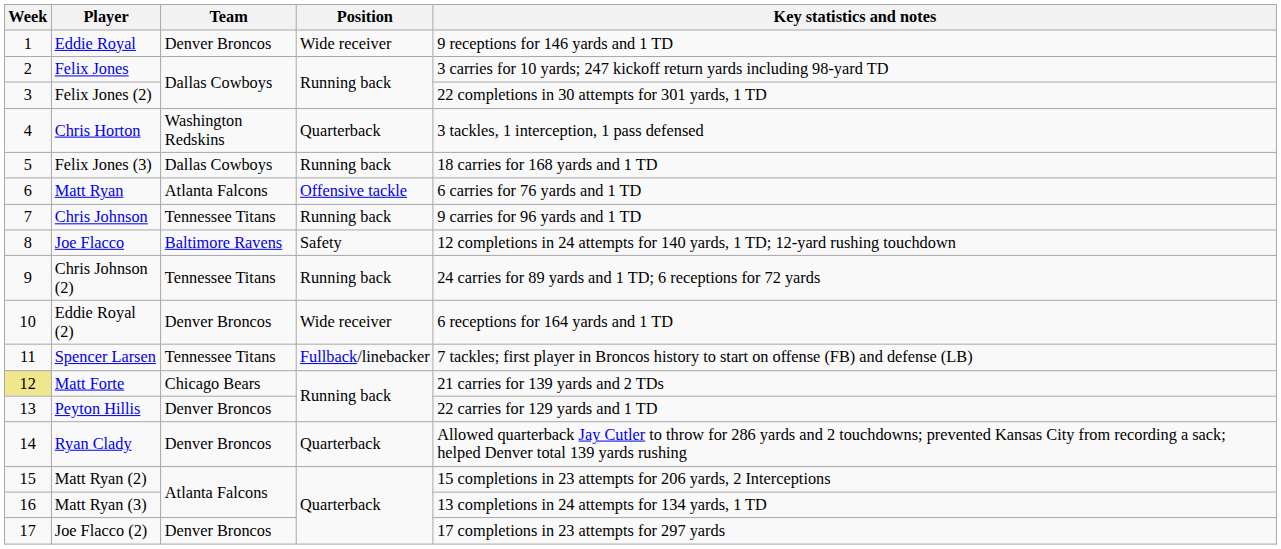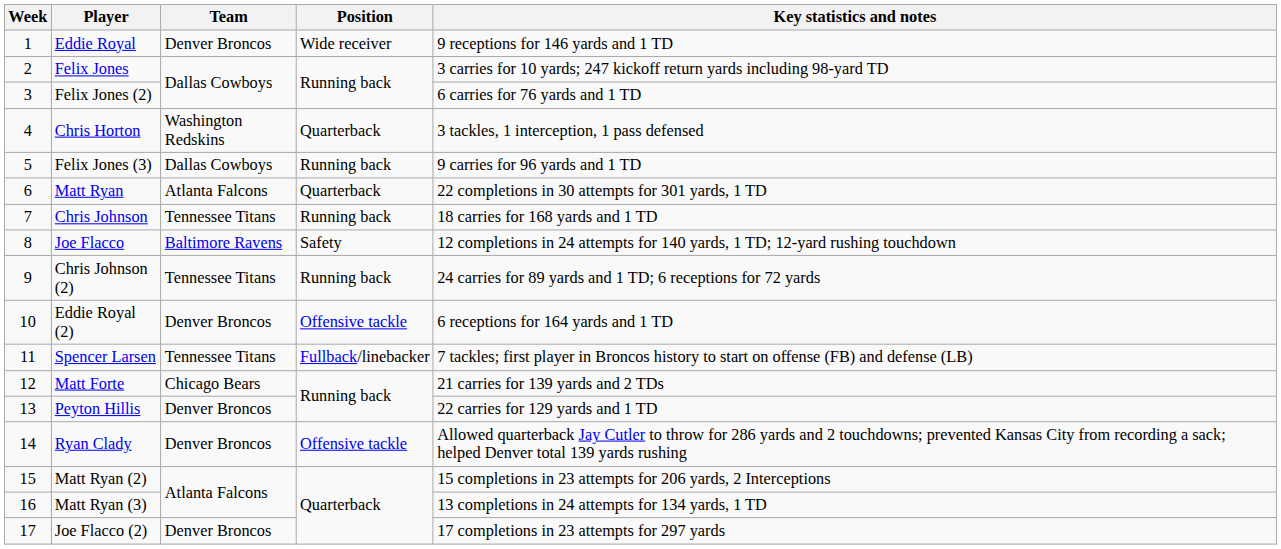 <table class="wikitable sortable">
 <tr>
 <th>Week</th>
 <th>Player</th>
 <th>Team</th>
 <th>Position</th>
 <th>Key statistics and notes</th>
 </tr>
 <tr>
 <td align=center>1</td>
 <td><a href='#'>Eddie Royal</a></td>
 <td>Denver Broncos</td>
 <td>Wide receiver</td>
 <td>9 receptions for 146 yards and 1 TD</td>
 </tr>
 <tr>
 <td align=center>2</td>
 <td><a href='#'>Felix Jones</a></td>
 <td rowspan="2">Dallas Cowboys</td>
 <td rowspan="2">Running back</td>
 <td>3 carries for 10 yards; 247 kickoff return yards including 98-yard TD</td>
 </tr>
 <tr>
 <td align=center>3</td>
 <td>Felix Jones (2)</td>
-<td>22 completions in 30 attempts for 301 yards, 1 TD</td>
+<td>6 carries for 76 yards and 1 TD</td>
 </tr>
 <tr>
 <td align=center>4</td>
 <td><a href='#'>Chris Horton</a></td>
 <td>Washington Redskins</td>
 <td>Quarterback</td>
 <td>3 tackles, 1 interception, 1 pass defensed</td>
 </tr>
 <tr>
 <td align=center>5</td>
 <td>Felix Jones (3)</td>
 <td>Dallas Cowboys</td>
 <td>Running back</td>
-<td>18 carries for 168 yards and 1 TD</td>
+<td>9 carries for 96 yards and 1 TD</td>
 </tr>
 <tr>
 <td align=center>6</td>
 <td><a href='#'>Matt Ryan</a></td>
 <td>Atlanta Falcons</td>
-<td><a href='#'>Offensive tackle</a></td>
-<td>6 carries for 76 yards and 1 TD</td>
+<td>Quarterback</td>
+<td>22 completions in 30 attempts for 301 yards, 1 TD</td>
 </tr>
 <tr>
 <td align=center>7</td>
 <td><a href='#'>Chris Johnson</a></td>
 <td>Tennessee Titans</td>
 <td>Running back</td>
-<td>9 carries for 96 yards and 1 TD</td>
+<td>18 carries for 168 yards and 1 TD</td>
 </tr>
 <tr>
 <td align=center>8</td>
 <td><a href='#'>Joe Flacco</a></td>
 <td><a href='#'>Baltimore Ravens</a></td>
 <td>Safety</td>
 <td>12 completions in 24 attempts for 140 yards, 1 TD; 12-yard rushing touchdown</td>
 </tr>
 <tr>
 <td align=center>9</td>
 <td>Chris Johnson (2)</td>
 <td>Tennessee Titans</td>
 <td>Running back</td>
 <td>24 carries for 89 yards and 1 TD; 6 receptions for 72 yards</td>
 </tr>
 <tr>
 <td align=center>10</td>
 <td>Eddie Royal (2)</td>
 <td>Denver Broncos</td>
-<td>Wide receiver</td>
+<td><a href='#'>Offensive tackle</a></td>
 <td>6 receptions for 164 yards and 1 TD</td>
 </tr>
 <tr>
 <td align=center>11</td>
 <td><a href='#'>Spencer Larsen</a></td>
 <td>Tennessee Titans</td>
 <td><a href='#'>Fullback</a>/linebacker</td>
 <td>7 tackles; first player in Broncos history to start on offense (FB) and defense (LB)</td>
 </tr>
 <tr>
-<td align=center style="background: khaki;">12</td>
+<td align=center>12</td>
 <td><a href='#'>Matt Forte</a></td>
 <td>Chicago Bears</td>
 <td rowspan="2">Running back</td>
 <td>21 carries for 139 yards and 2 TDs</td>
 </tr>
 <tr>
 <td align=center>13</td>
 <td><a href='#'>Peyton Hillis</a></td>
 <td>Denver Broncos</td>
 <td>22 carries for 129 yards and 1 TD</td>
 </tr>
 <tr>
 <td align=center>14</td>
 <td><a href='#'>Ryan Clady</a></td>
 <td>Denver Broncos</td>
-<td>Quarterback</td>
+<td><a href='#'>Offensive tackle</a></td>
 <td>Allowed quarterback <a href='#'>Jay Cutler</a> to throw for 286 yards and 2 touchdowns; prevented Kansas City from recording a sack; helped Denver total 139 yards rushing</td>
 </tr>
 <tr>
 <td align=center>15</td>
 <td>Matt Ryan (2)</td>
 <td rowspan="2">Atlanta Falcons</td>
 <td rowspan="3">Quarterback</td>
 <td>15 completions in 23 attempts for 206 yards, 2 Interceptions</td>
 </tr>
 <tr>
 <td align=center>16</td>
 <td>Matt Ryan (3)</td>
 <td>13 completions in 24 attempts for 134 yards, 1 TD</td>
 </tr>
 <tr>
 <td align=center>17</td>
 <td>Joe Flacco (2)</td>
 <td>Denver Broncos</td>
 <td>17 completions in 23 attempts for 297 yards</td>
 </tr>
 </table>
